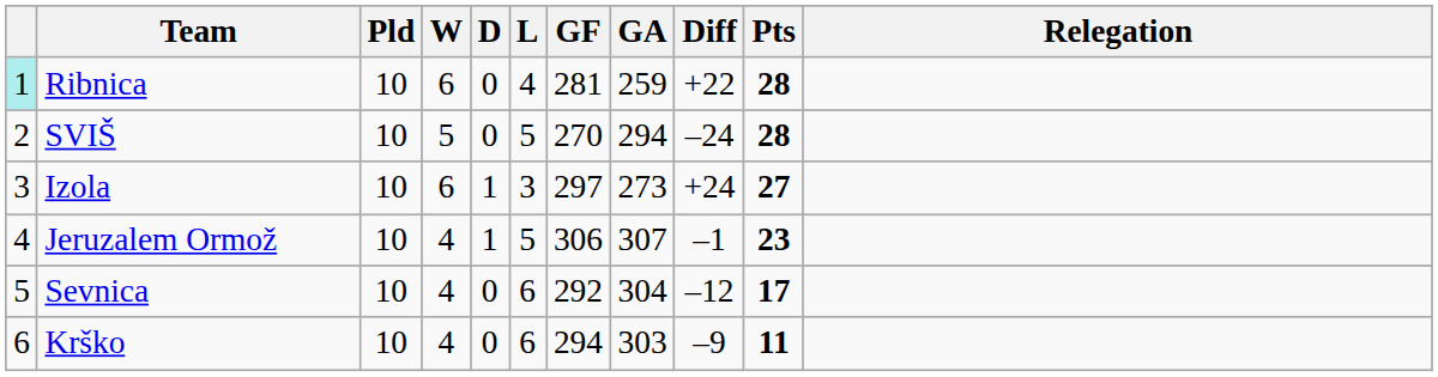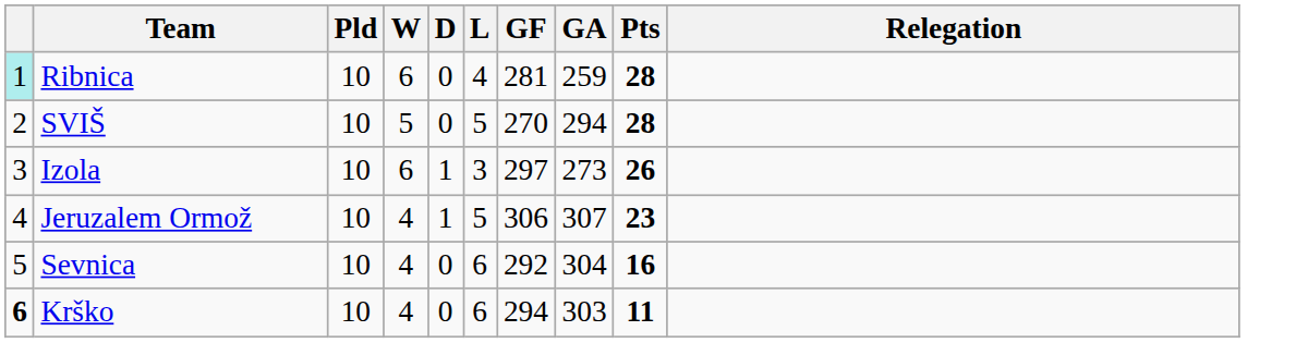 <table class="wikitable sortable" style="text-align:center">
 <tr>
 <th></th>
 <th width="150">Team</th>
 <th>Pld</th>
 <th>W</th>
 <th>D</th>
 <th>L</th>
 <th>GF</th>
 <th>GA</th>
-<th>Diff</th>
 <th>Pts</th>
 <th width="300">Relegation</th>
 </tr>
 <tr>
 <td style="background: paleturquoise;">1</td>
 <td align=left><a href='#'>Ribnica</a></td>
 <td>10</td>
 <td>6</td>
 <td>0</td>
 <td>4</td>
 <td>281</td>
 <td>259</td>
-<td>+22</td>
 <td><strong>28</strong></td>
 <td></td>
 </tr>
 <tr>
 <td>2</td>
 <td align=left><a href='#'>SVIŠ</a></td>
 <td>10</td>
 <td>5</td>
 <td>0</td>
 <td>5</td>
 <td>270</td>
 <td>294</td>
-<td>–24</td>
 <td><strong>28</strong></td>
 <td></td>
 </tr>
 <tr>
 <td>3</td>
 <td align=left><a href='#'>Izola</a></td>
 <td>10</td>
 <td>6</td>
 <td>1</td>
 <td>3</td>
 <td>297</td>
 <td>273</td>
-<td>+24</td>
-<td><strong>27</strong></td>
+<td><strong>26</strong></td>
 <td></td>
 </tr>
 <tr>
 <td>4</td>
 <td align=left><a href='#'>Jeruzalem Ormož</a></td>
 <td>10</td>
 <td>4</td>
 <td>1</td>
 <td>5</td>
 <td>306</td>
 <td>307</td>
-<td>–1</td>
 <td><strong>23</strong></td>
 <td></td>
 </tr>
 <tr>
 <td>5</td>
 <td align=left><a href='#'>Sevnica</a></td>
 <td>10</td>
 <td>4</td>
 <td>0</td>
 <td>6</td>
 <td>292</td>
 <td>304</td>
-<td>–12</td>
-<td><strong>17</strong></td>
+<td><strong>16</strong></td>
 <td></td>
 </tr>
 <tr>
-<td>6</td>
+<td><strong>6</strong></td>
 <td align=left><a href='#'>Krško</a></td>
 <td>10</td>
 <td>4</td>
 <td>0</td>
 <td>6</td>
 <td>294</td>
 <td>303</td>
-<td>–9</td>
 <td><strong>11</strong></td>
 <td></td>
 </tr>
 </table>
